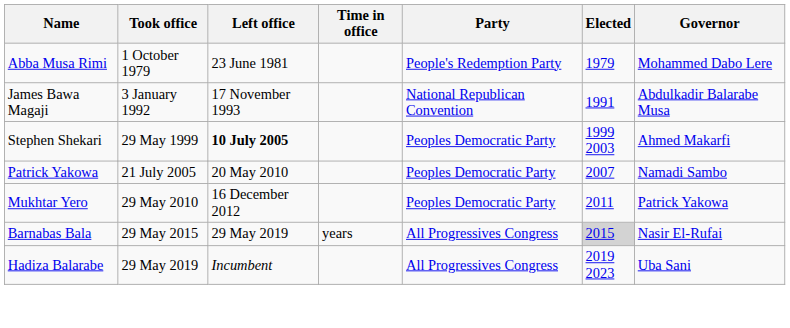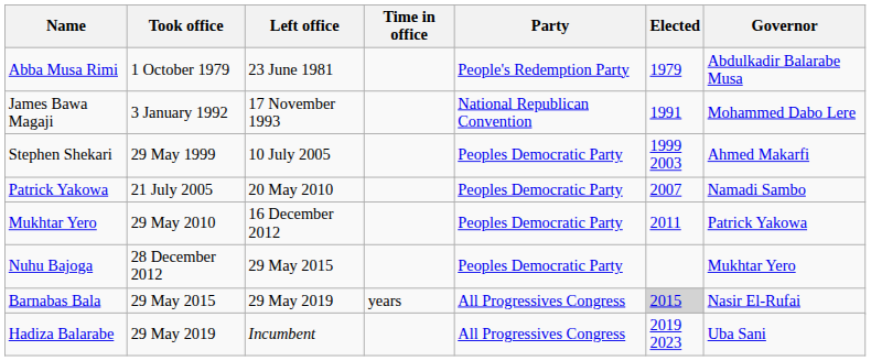 <table class="wikitable">
 <tr>
 <th>Name</th>
 <th>Took office</th>
 <th>Left office</th>
 <th>Time in office</th>
 <th>Party</th>
 <th>Elected</th>
 <th>Governor</th>
 </tr>
 <tr>
 <td><a href='#'>Abba Musa Rimi</a><br></td>
 <td>1 October 1979</td>
 <td>23 June 1981</td>
 <td></td>
 <td><a href='#'>People's Redemption Party</a></td>
 <td><a href='#'>1979</a></td>
-<td><a href='#'>Mohammed Dabo Lere</a></td>
+<td><a href='#'>Abdulkadir Balarabe Musa</a></td>
 </tr>
 <tr>
 <td>James Bawa Magaji</td>
 <td>3 January 1992</td>
 <td>17 November 1993</td>
 <td></td>
 <td><a href='#'>National Republican Convention</a></td>
 <td><a href='#'>1991</a></td>
-<td><a href='#'>Abdulkadir Balarabe Musa</a></td>
+<td><a href='#'>Mohammed Dabo Lere</a></td>
 </tr>
 <tr>
 <td>Stephen Shekari<br></td>
 <td>29 May 1999</td>
-<td><strong>10 July 2005</strong></td>
+<td>10 July 2005</td>
 <td></td>
 <td><a href='#'>Peoples Democratic Party</a></td>
 <td><a href='#'>1999</a><br><a href='#'>2003</a></td>
 <td rowspan="2"><a href='#'>Ahmed Makarfi</a></td>
 </tr>
 <tr>
 <td rowspan="2"><a href='#'>Patrick Yakowa</a><br></td>
 <td rowspan="2">21 July 2005</td>
 <td rowspan="2">20 May 2010</td>
 <td rowspan="2"></td>
 <td rowspan="2"><a href='#'>Peoples Democratic Party</a></td>
 <td rowspan="2"><a href='#'>2007</a></td>
 </tr>
 <tr>
 <td><a href='#'>Namadi Sambo</a></td>
 </tr>
 <tr>
 <td><a href='#'>Mukhtar Yero</a><br></td>
 <td>29 May 2010</td>
 <td>16 December 2012</td>
 <td></td>
 <td><a href='#'>Peoples Democratic Party</a></td>
 <td><a href='#'>2011</a></td>
 <td><a href='#'>Patrick Yakowa</a></td>
 </tr>
 <tr>
+<td><a href='#'>Nuhu Bajoga</a><br></td>
+<td>28 December 2012</td>
+<td>29 May 2015</td>
+<td></td>
+<td><a href='#'>Peoples Democratic Party</a></td>
+<td></td>
+<td><a href='#'>Mukhtar Yero</a></td>
+</tr>
+<tr>
 <td><a href='#'>Barnabas Bala</a><br></td>
 <td>29 May 2015</td>
 <td>29 May 2019</td>
 <td> years</td>
 <td><a href='#'>All Progressives Congress</a></td>
 <td style="background: lightgrey;"><a href='#'>2015</a></td>
 <td rowspan="2"><a href='#'>Nasir El-Rufai</a></td>
 </tr>
 <tr>
 <td rowspan="2"><a href='#'>Hadiza Balarabe</a><br></td>
 <td rowspan="2">29 May 2019</td>
 <td rowspan="2"><em>Incumbent</em></td>
 <td rowspan="2"></td>
 <td rowspan="2"><a href='#'>All Progressives Congress</a></td>
 <td rowspan="2"><a href='#'>2019</a><br><a href='#'>2023</a></td>
 </tr>
 <tr>
 <td><a href='#'>Uba Sani</a></td>
 </tr>
 </table>
